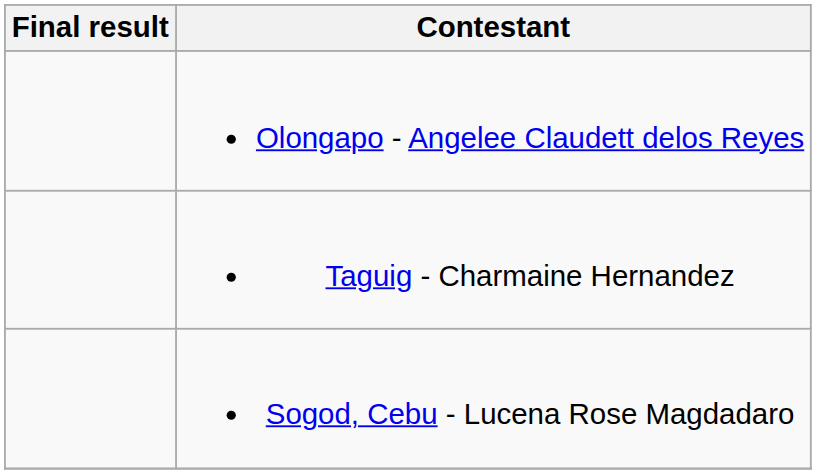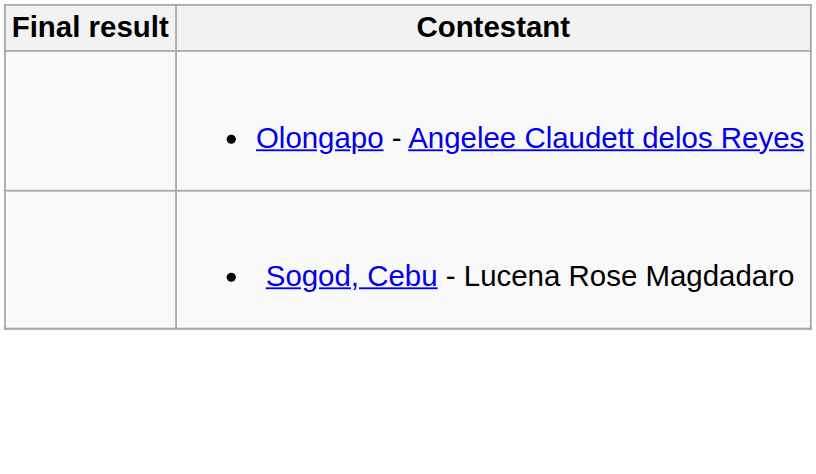 <table class="wikitable" style="text-align:center;">
 <tr>
 <th>Final result</th>
 <th>Contestant</th>
 </tr>
 <tr>
 <td></td>
 <td><br><ul><li><a href='#'>Olongapo</a> - <a href='#'>Angelee Claudett delos Reyes</a></li></ul></td>
 </tr>
 <tr>
 <td></td>
-<td><br><ul><li><a href='#'>Taguig</a> - Charmaine Hernandez</li></ul></td>
-</tr>
-<tr>
-<td></td>
 <td><br><ul><li><a href='#'>Sogod, Cebu</a> - Lucena Rose Magdadaro</li></ul></td>
 </tr>
 <tr>
 </tr>
 </table>
